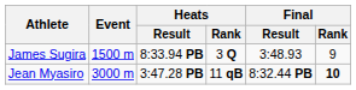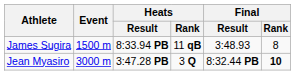 <table class="wikitable" style="font-size:90%">
 <tr>
 <th rowspan=2>Athlete</th>
 <th rowspan=2>Event</th>
 <th colspan=2>Heats</th>
 <th colspan=2>Final</th>
 </tr>
 <tr style="font-size:95%">
 <th>Result</th>
 <th>Rank</th>
 <th>Result</th>
 <th>Rank</th>
 </tr>
 <tr align=center>
 <td align=left><a href='#'>James Sugira</a></td>
 <td align=left><a href='#'>1500 m</a></td>
 <td>8:33.94 <strong>PB</strong></td>
-<td>3 <strong>Q</strong></td>
+<td>11 <strong>qB</strong></td>
 <td>3:48.93</td>
-<td>9</td>
+<td>8</td>
 </tr>
 <tr align=center>
 <td align=left><a href='#'>Jean Myasiro</a></td>
 <td align=left><a href='#'>3000 m</a></td>
 <td>3:47.28 <strong>PB</strong></td>
-<td>11 <strong>qB</strong></td>
+<td>3 <strong>Q</strong></td>
 <td>8:32.44 <strong>PB</strong></td>
 <td><strong>10</strong></td>
 </tr>
 </table>
